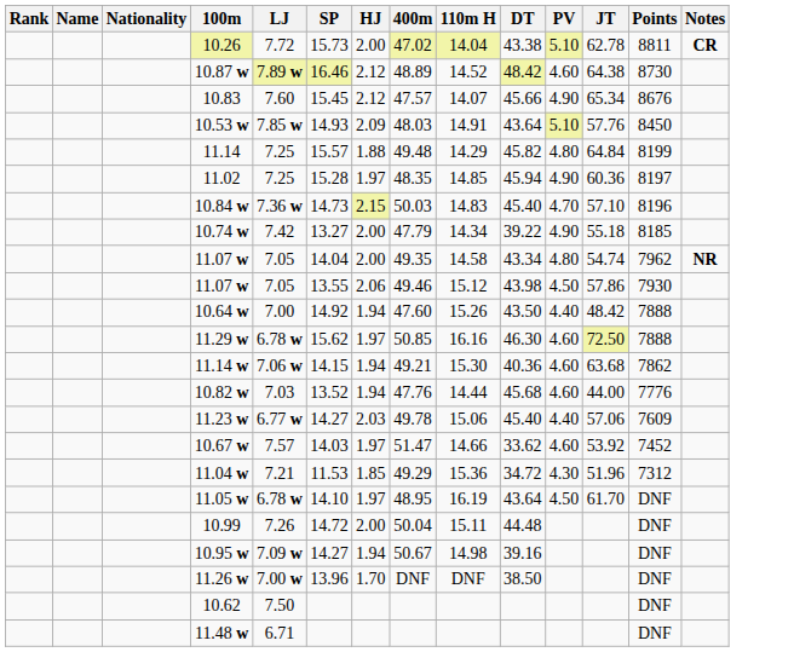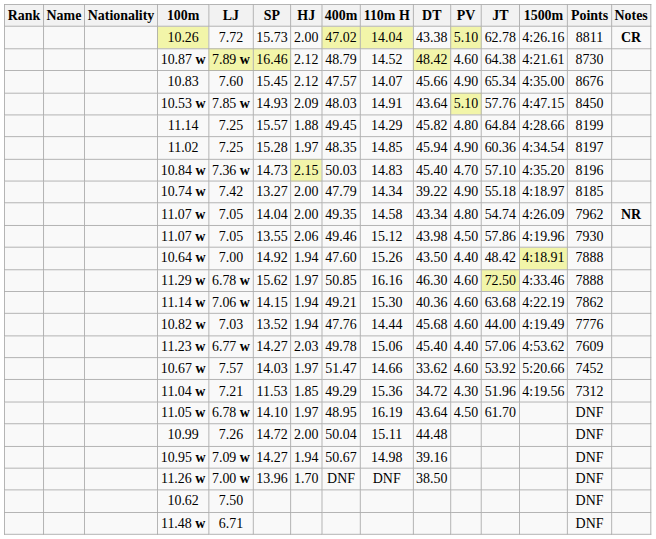 <table class="wikitable sortable" style="text-align:center">
 <tr>
 <th>Rank</th>
 <th>Name</th>
 <th>Nationality</th>
 <th>100m</th>
 <th>LJ</th>
 <th>SP</th>
 <th>HJ</th>
 <th>400m</th>
 <th>110m H</th>
 <th>DT</th>
 <th>PV</th>
 <th>JT</th>
+<th>1500m</th>
 <th>Points</th>
 <th class="unsortable">Notes</th>
 </tr>
 <tr>
 <td></td>
 <td></td>
 <td align=left></td>
 <td bgcolor=#F2F5A9>10.26</td>
 <td>7.72</td>
 <td>15.73</td>
 <td>2.00</td>
 <td bgcolor=#F2F5A9>47.02</td>
 <td bgcolor=#F2F5A9>14.04</td>
 <td>43.38</td>
 <td bgcolor=#F2F5A9>5.10</td>
 <td>62.78</td>
+<td>4:26.16</td>
 <td>8811</td>
 <td><strong>CR</strong></td>
 </tr>
 <tr>
 <td></td>
 <td></td>
 <td align=left></td>
 <td>10.87 <strong>w</strong></td>
 <td bgcolor=#F2F5A9>7.89 <strong>w</strong></td>
 <td bgcolor=#F2F5A9>16.46</td>
 <td>2.12</td>
-<td>48.89</td>
+<td>48.79</td>
 <td>14.52</td>
 <td bgcolor=#F2F5A9>48.42</td>
 <td>4.60</td>
 <td>64.38</td>
+<td>4:21.61</td>
 <td>8730</td>
 <td></td>
 </tr>
 <tr>
 <td></td>
 <td></td>
 <td align=left></td>
 <td>10.83</td>
 <td>7.60</td>
 <td>15.45</td>
 <td>2.12</td>
 <td>47.57</td>
 <td>14.07</td>
 <td>45.66</td>
 <td>4.90</td>
 <td>65.34</td>
+<td>4:35.00</td>
 <td>8676</td>
 <td></td>
 </tr>
 <tr>
 <td></td>
 <td></td>
 <td align=left></td>
 <td>10.53 <strong>w</strong></td>
 <td>7.85 <strong>w</strong></td>
 <td>14.93</td>
 <td>2.09</td>
 <td>48.03</td>
 <td>14.91</td>
 <td>43.64</td>
 <td bgcolor=#F2F5A9>5.10</td>
 <td>57.76</td>
+<td>4:47.15</td>
 <td>8450</td>
 <td></td>
 </tr>
 <tr>
 <td></td>
 <td></td>
 <td align=left></td>
 <td>11.14</td>
 <td>7.25</td>
 <td>15.57</td>
 <td>1.88</td>
-<td>49.48</td>
+<td>49.45</td>
 <td>14.29</td>
 <td>45.82</td>
 <td>4.80</td>
 <td>64.84</td>
+<td>4:28.66</td>
 <td>8199</td>
 <td></td>
 </tr>
 <tr>
 <td></td>
 <td></td>
 <td align=left></td>
 <td>11.02</td>
 <td>7.25</td>
 <td>15.28</td>
 <td>1.97</td>
 <td>48.35</td>
 <td>14.85</td>
 <td>45.94</td>
 <td>4.90</td>
 <td>60.36</td>
+<td>4:34.54</td>
 <td>8197</td>
 <td></td>
 </tr>
 <tr>
 <td></td>
 <td></td>
 <td align=left></td>
 <td>10.84 <strong>w</strong></td>
 <td>7.36 <strong>w</strong></td>
 <td>14.73</td>
 <td bgcolor=#F2F5A9>2.15</td>
 <td>50.03</td>
 <td>14.83</td>
 <td>45.40</td>
 <td>4.70</td>
 <td>57.10</td>
+<td>4:35.20</td>
 <td>8196</td>
 <td></td>
 </tr>
 <tr>
 <td></td>
 <td></td>
 <td align=left></td>
 <td>10.74 <strong>w</strong></td>
 <td>7.42</td>
 <td>13.27</td>
 <td>2.00</td>
 <td>47.79</td>
 <td>14.34</td>
 <td>39.22</td>
 <td>4.90</td>
 <td>55.18</td>
+<td>4:18.97</td>
 <td>8185</td>
 <td></td>
 </tr>
 <tr>
 <td></td>
 <td></td>
 <td align=left></td>
 <td>11.07 <strong>w</strong></td>
 <td>7.05</td>
 <td>14.04</td>
 <td>2.00</td>
 <td>49.35</td>
 <td>14.58</td>
 <td>43.34</td>
 <td>4.80</td>
 <td>54.74</td>
+<td>4:26.09</td>
 <td>7962</td>
 <td><strong>NR</strong></td>
 </tr>
 <tr>
 <td></td>
 <td></td>
 <td align=left></td>
 <td>11.07 <strong>w</strong></td>
 <td>7.05</td>
 <td>13.55</td>
 <td>2.06</td>
 <td>49.46</td>
 <td>15.12</td>
 <td>43.98</td>
 <td>4.50</td>
 <td>57.86</td>
+<td>4:19.96</td>
 <td>7930</td>
 <td></td>
 </tr>
 <tr>
 <td></td>
 <td></td>
 <td align=left></td>
 <td>10.64 <strong>w</strong></td>
 <td>7.00</td>
 <td>14.92</td>
 <td>1.94</td>
 <td>47.60</td>
 <td>15.26</td>
 <td>43.50</td>
 <td>4.40</td>
 <td>48.42</td>
+<td bgcolor=#F2F5A9>4:18.91</td>
 <td>7888</td>
 <td></td>
 </tr>
 <tr>
 <td></td>
 <td></td>
 <td align=left></td>
 <td>11.29 <strong>w</strong></td>
 <td>6.78 <strong>w</strong></td>
 <td>15.62</td>
 <td>1.97</td>
 <td>50.85</td>
 <td>16.16</td>
 <td>46.30</td>
 <td>4.60</td>
 <td bgcolor=#F2F5A9>72.50</td>
+<td>4:33.46</td>
 <td>7888</td>
 <td></td>
 </tr>
 <tr>
 <td></td>
 <td></td>
 <td align=left></td>
 <td>11.14 <strong>w</strong></td>
 <td>7.06 <strong>w</strong></td>
 <td>14.15</td>
 <td>1.94</td>
 <td>49.21</td>
 <td>15.30</td>
 <td>40.36</td>
 <td>4.60</td>
 <td>63.68</td>
+<td>4:22.19</td>
 <td>7862</td>
 <td></td>
 </tr>
 <tr>
 <td></td>
 <td></td>
 <td align=left></td>
 <td>10.82 <strong>w</strong></td>
 <td>7.03</td>
 <td>13.52</td>
 <td>1.94</td>
 <td>47.76</td>
 <td>14.44</td>
 <td>45.68</td>
 <td>4.60</td>
 <td>44.00</td>
+<td>4:19.49</td>
 <td>7776</td>
 <td></td>
 </tr>
 <tr>
 <td></td>
 <td></td>
 <td align=left></td>
 <td>11.23 <strong>w</strong></td>
 <td>6.77 <strong>w</strong></td>
 <td>14.27</td>
 <td>2.03</td>
 <td>49.78</td>
 <td>15.06</td>
 <td>45.40</td>
 <td>4.40</td>
 <td>57.06</td>
+<td>4:53.62</td>
 <td>7609</td>
 <td></td>
 </tr>
 <tr>
 <td></td>
 <td></td>
 <td align=left></td>
 <td>10.67 <strong>w</strong></td>
 <td>7.57</td>
 <td>14.03</td>
 <td>1.97</td>
 <td>51.47</td>
 <td>14.66</td>
 <td>33.62</td>
 <td>4.60</td>
 <td>53.92</td>
+<td>5:20.66</td>
 <td>7452</td>
 <td></td>
 </tr>
 <tr>
 <td></td>
 <td></td>
 <td align=left></td>
 <td>11.04 <strong>w</strong></td>
 <td>7.21</td>
 <td>11.53</td>
 <td>1.85</td>
 <td>49.29</td>
 <td>15.36</td>
 <td>34.72</td>
 <td>4.30</td>
 <td>51.96</td>
+<td>4:19.56</td>
 <td>7312</td>
 <td></td>
 </tr>
 <tr>
 <td></td>
 <td></td>
 <td align=left></td>
 <td>11.05 <strong>w</strong></td>
 <td>6.78 <strong>w</strong></td>
 <td>14.10</td>
 <td>1.97</td>
 <td>48.95</td>
 <td>16.19</td>
 <td>43.64</td>
 <td>4.50</td>
 <td>61.70</td>
+<td></td>
 <td>DNF</td>
 <td></td>
 </tr>
 <tr>
 <td></td>
 <td></td>
 <td align=left></td>
 <td>10.99</td>
 <td>7.26</td>
 <td>14.72</td>
 <td>2.00</td>
 <td>50.04</td>
 <td>15.11</td>
 <td>44.48</td>
+<td></td>
 <td></td>
 <td></td>
 <td>DNF</td>
 <td></td>
 </tr>
 <tr>
 <td></td>
 <td></td>
 <td align=left></td>
 <td>10.95 <strong>w</strong></td>
 <td>7.09 <strong>w</strong></td>
 <td>14.27</td>
 <td>1.94</td>
 <td>50.67</td>
 <td>14.98</td>
 <td>39.16</td>
 <td></td>
 <td></td>
+<td></td>
 <td>DNF</td>
 <td></td>
 </tr>
 <tr>
 <td></td>
 <td></td>
 <td align=left></td>
 <td>11.26 <strong>w</strong></td>
 <td>7.00 <strong>w</strong></td>
 <td>13.96</td>
 <td>1.70</td>
 <td>DNF</td>
 <td>DNF</td>
 <td>38.50</td>
 <td></td>
 <td></td>
+<td></td>
 <td>DNF</td>
 <td></td>
 </tr>
 <tr>
 <td></td>
 <td></td>
 <td align=left></td>
 <td>10.62</td>
 <td>7.50</td>
+<td></td>
 <td></td>
 <td></td>
 <td></td>
 <td></td>
 <td></td>
 <td></td>
 <td></td>
 <td>DNF</td>
 <td></td>
 </tr>
 <tr>
 <td></td>
 <td></td>
 <td align=left></td>
 <td>11.48 <strong>w</strong></td>
 <td>6.71</td>
 <td></td>
 <td></td>
 <td></td>
 <td></td>
 <td></td>
 <td></td>
 <td></td>
+<td></td>
 <td>DNF</td>
 <td></td>
 </tr>
 </table>
